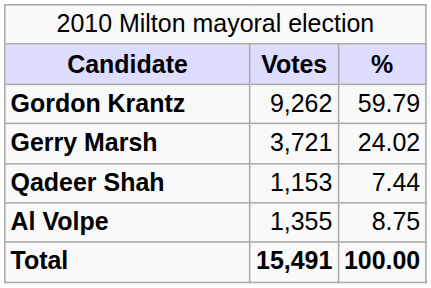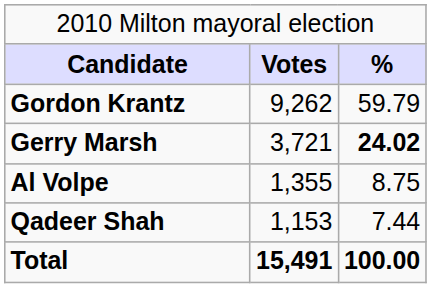 <table class="wikitable sortable">
 <tr>
 <td colspan="3" style="text-align:center;">2010 Milton mayoral election</td>
 </tr>
 <tr>
 <th style="background:#ddf; width:150px;">Candidate</th>
 <th style="background:#ddf;">Votes</th>
 <th style="background:#ddf;">%</th>
 </tr>
 <tr>
 <td><strong>Gordon Krantz</strong></td>
 <td align=right>9,262</td>
 <td align=right>59.79</td>
 </tr>
 <tr>
 <td><strong>Gerry Marsh</strong></td>
 <td align=right>3,721</td>
-<td align=right>24.02</td>
+<td align=right><strong>24.02</strong></td>
+</tr>
+<tr>
+<td><strong>Al Volpe</strong></td>
+<td align=right>1,355</td>
+<td align=right>8.75</td>
 </tr>
 <tr>
 <td><strong>Qadeer Shah</strong></td>
 <td align=right>1,153</td>
 <td align=right>7.44</td>
 </tr>
 <tr>
-<td><strong>Al Volpe</strong></td>
-<td align=right>1,355</td>
-<td align=right>8.75</td>
-</tr>
-<tr>
 <td><strong>Total</strong></td>
 <td align=right><strong>15,491</strong></td>
 <td align=right><strong>100.00</strong></td>
 </tr>
 </table>
